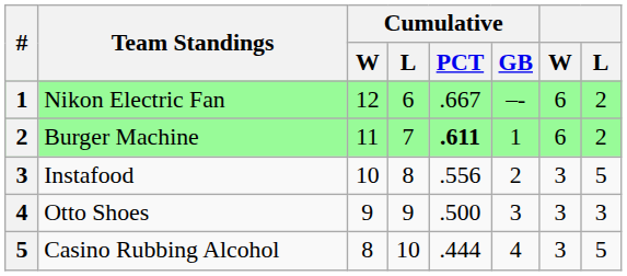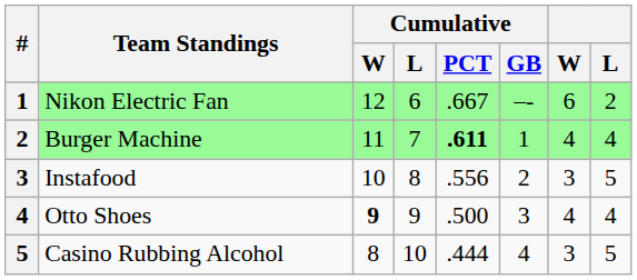 <table class="wikitable" style="text-align:center">
 <tr>
 <th width=15 rowspan=2>#</th>
 <th rowspan=2 width=200>Team Standings</th>
 <th colspan=4>Cumulative</th>
 <th colspan=2></th>
 </tr>
 <tr>
 <th width=20>W</th>
 <th width=20>L</th>
 <th width=35><a href='#'>PCT</a></th>
 <th width=25><a href='#'>GB</a></th>
 <th width=20>W</th>
 <th width=20>L</th>
 </tr>
 <tr bgcolor="#98fb98">
 <th>1</th>
 <td align=left>Nikon Electric Fan</td>
 <td>12</td>
 <td>6</td>
 <td>.667</td>
 <td>–-</td>
 <td>6</td>
 <td>2</td>
 </tr>
 <tr align=center bgcolor="#98fb98">
 <th>2</th>
 <td align=left>Burger Machine</td>
 <td>11</td>
 <td>7</td>
 <td><strong>.611</strong></td>
 <td>1</td>
-<td>6</td>
-<td>2</td>
+<td>4</td>
+<td>4</td>
 </tr>
 <tr align=center bgcolor=>
 <th>3</th>
 <td align=left>Instafood</td>
 <td>10</td>
 <td>8</td>
 <td>.556</td>
 <td>2</td>
 <td>3</td>
 <td>5</td>
 </tr>
 <tr align=center bgcolor=>
 <th>4</th>
 <td align=left>Otto Shoes</td>
-<td>9</td>
+<td><strong>9</strong></td>
 <td>9</td>
 <td>.500</td>
 <td>3</td>
-<td>3</td>
-<td>3</td>
+<td>4</td>
+<td>4</td>
 </tr>
 <tr align=center bgcolor=>
 <th>5</th>
 <td align=left>Casino Rubbing Alcohol</td>
 <td>8</td>
 <td>10</td>
 <td>.444</td>
 <td>4</td>
 <td>3</td>
 <td>5</td>
 </tr>
 </table>
